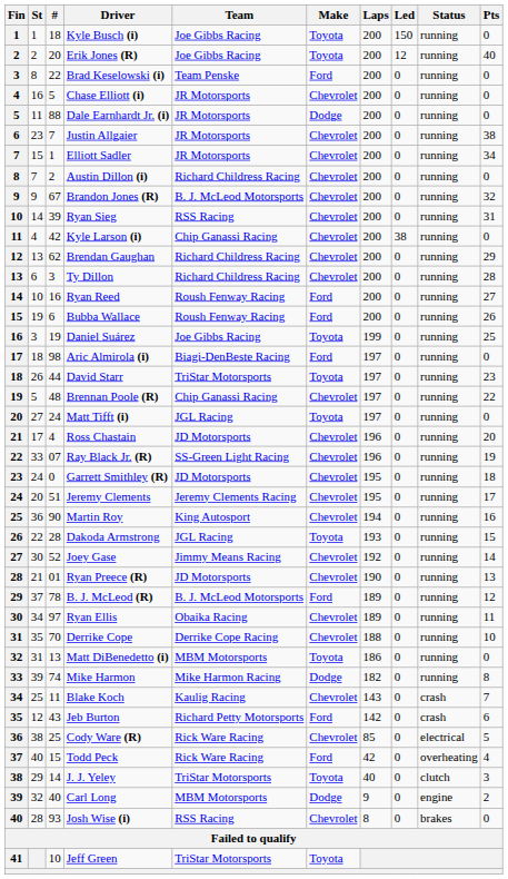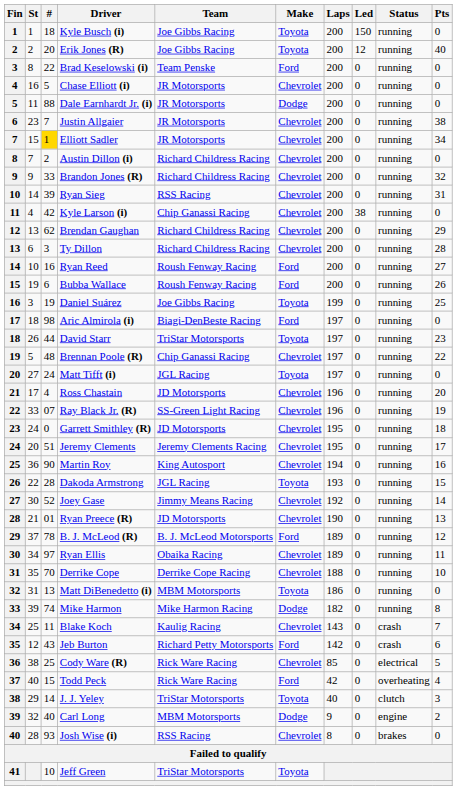 <table class="wikitable" style="font-size:95%">
 <tr>
 <th>Fin</th>
 <th>St</th>
 <th>#</th>
 <th>Driver</th>
 <th>Team</th>
 <th>Make</th>
 <th>Laps</th>
 <th>Led</th>
 <th>Status</th>
 <th>Pts</th>
 </tr>
 <tr>
 <th>1</th>
 <td>1</td>
 <td>18</td>
 <td><a href='#'>Kyle Busch</a> <strong>(i)</strong></td>
 <td><a href='#'>Joe Gibbs Racing</a></td>
 <td><a href='#'>Toyota</a></td>
 <td>200</td>
 <td>150</td>
 <td>running</td>
 <td>0</td>
 </tr>
 <tr>
 <th>2</th>
 <td>2</td>
 <td>20</td>
 <td><a href='#'>Erik Jones</a> <strong>(R)</strong></td>
 <td><a href='#'>Joe Gibbs Racing</a></td>
 <td><a href='#'>Toyota</a></td>
 <td>200</td>
 <td>12</td>
 <td>running</td>
 <td>40</td>
 </tr>
 <tr>
 <th>3</th>
 <td>8</td>
 <td>22</td>
 <td><a href='#'>Brad Keselowski</a> <strong>(i)</strong></td>
 <td><a href='#'>Team Penske</a></td>
 <td><a href='#'>Ford</a></td>
 <td>200</td>
 <td>0</td>
 <td>running</td>
 <td>0</td>
 </tr>
 <tr>
 <th>4</th>
 <td>16</td>
 <td>5</td>
 <td><a href='#'>Chase Elliott</a> <strong>(i)</strong></td>
 <td><a href='#'>JR Motorsports</a></td>
 <td><a href='#'>Chevrolet</a></td>
 <td>200</td>
 <td>0</td>
 <td>running</td>
 <td>0</td>
 </tr>
 <tr>
 <th>5</th>
 <td>11</td>
 <td>88</td>
 <td><a href='#'>Dale Earnhardt Jr.</a> <strong>(i)</strong></td>
 <td><a href='#'>JR Motorsports</a></td>
 <td><a href='#'>Dodge</a></td>
 <td>200</td>
 <td>0</td>
 <td>running</td>
 <td>0</td>
 </tr>
 <tr>
 <th>6</th>
 <td>23</td>
 <td>7</td>
 <td><a href='#'>Justin Allgaier</a></td>
 <td><a href='#'>JR Motorsports</a></td>
 <td><a href='#'>Chevrolet</a></td>
 <td>200</td>
 <td>0</td>
 <td>running</td>
 <td>38</td>
 </tr>
 <tr>
 <th>7</th>
 <td>15</td>
-<td>1</td>
+<td style="background: gold;">1</td>
 <td><a href='#'>Elliott Sadler</a></td>
 <td><a href='#'>JR Motorsports</a></td>
 <td><a href='#'>Chevrolet</a></td>
 <td>200</td>
 <td>0</td>
 <td>running</td>
 <td>34</td>
 </tr>
 <tr>
 <th>8</th>
 <td>7</td>
 <td>2</td>
 <td><a href='#'>Austin Dillon</a> <strong>(i)</strong></td>
 <td><a href='#'>Richard Childress Racing</a></td>
 <td><a href='#'>Chevrolet</a></td>
 <td>200</td>
 <td>0</td>
 <td>running</td>
 <td>0</td>
 </tr>
 <tr>
 <th>9</th>
 <td>9</td>
-<td>67</td>
+<td>33</td>
 <td><a href='#'>Brandon Jones</a> <strong>(R)</strong></td>
-<td><a href='#'>B. J. McLeod Motorsports</a></td>
+<td><a href='#'>Richard Childress Racing</a></td>
 <td><a href='#'>Chevrolet</a></td>
 <td>200</td>
 <td>0</td>
 <td>running</td>
 <td>32</td>
 </tr>
 <tr>
 <th>10</th>
 <td>14</td>
 <td>39</td>
 <td><a href='#'>Ryan Sieg</a></td>
 <td><a href='#'>RSS Racing</a></td>
 <td><a href='#'>Chevrolet</a></td>
 <td>200</td>
 <td>0</td>
 <td>running</td>
 <td>31</td>
 </tr>
 <tr>
 <th>11</th>
 <td>4</td>
 <td>42</td>
 <td><a href='#'>Kyle Larson</a> <strong>(i)</strong></td>
 <td><a href='#'>Chip Ganassi Racing</a></td>
 <td><a href='#'>Chevrolet</a></td>
 <td>200</td>
 <td>38</td>
 <td>running</td>
 <td>0</td>
 </tr>
 <tr>
 <th>12</th>
 <td>13</td>
 <td>62</td>
 <td><a href='#'>Brendan Gaughan</a></td>
 <td><a href='#'>Richard Childress Racing</a></td>
 <td><a href='#'>Chevrolet</a></td>
 <td>200</td>
 <td>0</td>
 <td>running</td>
 <td>29</td>
 </tr>
 <tr>
 <th>13</th>
 <td>6</td>
 <td>3</td>
 <td><a href='#'>Ty Dillon</a></td>
 <td><a href='#'>Richard Childress Racing</a></td>
 <td><a href='#'>Chevrolet</a></td>
 <td>200</td>
 <td>0</td>
 <td>running</td>
 <td>28</td>
 </tr>
 <tr>
 <th>14</th>
 <td>10</td>
 <td>16</td>
 <td><a href='#'>Ryan Reed</a></td>
 <td><a href='#'>Roush Fenway Racing</a></td>
 <td><a href='#'>Ford</a></td>
 <td>200</td>
 <td>0</td>
 <td>running</td>
 <td>27</td>
 </tr>
 <tr>
 <th>15</th>
 <td>19</td>
 <td>6</td>
 <td><a href='#'>Bubba Wallace</a></td>
 <td><a href='#'>Roush Fenway Racing</a></td>
 <td><a href='#'>Ford</a></td>
 <td>200</td>
 <td>0</td>
 <td>running</td>
 <td>26</td>
 </tr>
 <tr>
 <th>16</th>
 <td>3</td>
 <td>19</td>
 <td><a href='#'>Daniel Suárez</a></td>
 <td><a href='#'>Joe Gibbs Racing</a></td>
 <td><a href='#'>Toyota</a></td>
 <td>199</td>
 <td>0</td>
 <td>running</td>
 <td>25</td>
 </tr>
 <tr>
 <th>17</th>
 <td>18</td>
 <td>98</td>
 <td><a href='#'>Aric Almirola</a> <strong>(i)</strong></td>
 <td><a href='#'>Biagi-DenBeste Racing</a></td>
 <td><a href='#'>Ford</a></td>
 <td>197</td>
 <td>0</td>
 <td>running</td>
 <td>0</td>
 </tr>
 <tr>
 <th>18</th>
 <td>26</td>
 <td>44</td>
 <td><a href='#'>David Starr</a></td>
 <td><a href='#'>TriStar Motorsports</a></td>
 <td><a href='#'>Toyota</a></td>
 <td>197</td>
 <td>0</td>
 <td>running</td>
 <td>23</td>
 </tr>
 <tr>
 <th>19</th>
 <td>5</td>
 <td>48</td>
 <td><a href='#'>Brennan Poole</a> <strong>(R)</strong></td>
 <td><a href='#'>Chip Ganassi Racing</a></td>
 <td><a href='#'>Chevrolet</a></td>
 <td>197</td>
 <td>0</td>
 <td>running</td>
 <td>22</td>
 </tr>
 <tr>
 <th>20</th>
 <td>27</td>
 <td>24</td>
 <td><a href='#'>Matt Tifft</a> <strong>(i)</strong></td>
 <td><a href='#'>JGL Racing</a></td>
 <td><a href='#'>Toyota</a></td>
 <td>197</td>
 <td>0</td>
 <td>running</td>
 <td>0</td>
 </tr>
 <tr>
 <th>21</th>
 <td>17</td>
 <td>4</td>
 <td><a href='#'>Ross Chastain</a></td>
 <td><a href='#'>JD Motorsports</a></td>
 <td><a href='#'>Chevrolet</a></td>
 <td>196</td>
 <td>0</td>
 <td>running</td>
 <td>20</td>
 </tr>
 <tr>
 <th>22</th>
 <td>33</td>
 <td>07</td>
 <td><a href='#'>Ray Black Jr.</a> <strong>(R)</strong></td>
 <td><a href='#'>SS-Green Light Racing</a></td>
 <td><a href='#'>Chevrolet</a></td>
 <td>196</td>
 <td>0</td>
 <td>running</td>
 <td>19</td>
 </tr>
 <tr>
 <th>23</th>
 <td>24</td>
 <td>0</td>
 <td><a href='#'>Garrett Smithley</a> <strong>(R)</strong></td>
 <td><a href='#'>JD Motorsports</a></td>
 <td><a href='#'>Chevrolet</a></td>
 <td>195</td>
 <td>0</td>
 <td>running</td>
 <td>18</td>
 </tr>
 <tr>
 <th>24</th>
 <td>20</td>
 <td>51</td>
 <td><a href='#'>Jeremy Clements</a></td>
 <td><a href='#'>Jeremy Clements Racing</a></td>
 <td><a href='#'>Chevrolet</a></td>
 <td>195</td>
 <td>0</td>
 <td>running</td>
 <td>17</td>
 </tr>
 <tr>
 <th>25</th>
 <td>36</td>
 <td>90</td>
 <td><a href='#'>Martin Roy</a></td>
 <td><a href='#'>King Autosport</a></td>
 <td><a href='#'>Chevrolet</a></td>
 <td>194</td>
 <td>0</td>
 <td>running</td>
 <td>16</td>
 </tr>
 <tr>
 <th>26</th>
 <td>22</td>
 <td>28</td>
 <td><a href='#'>Dakoda Armstrong</a></td>
 <td><a href='#'>JGL Racing</a></td>
 <td><a href='#'>Toyota</a></td>
 <td>193</td>
 <td>0</td>
 <td>running</td>
 <td>15</td>
 </tr>
 <tr>
 <th>27</th>
 <td>30</td>
 <td>52</td>
 <td><a href='#'>Joey Gase</a></td>
 <td><a href='#'>Jimmy Means Racing</a></td>
 <td><a href='#'>Chevrolet</a></td>
 <td>192</td>
 <td>0</td>
 <td>running</td>
 <td>14</td>
 </tr>
 <tr>
 <th>28</th>
 <td>21</td>
 <td>01</td>
 <td><a href='#'>Ryan Preece</a> <strong>(R)</strong></td>
 <td><a href='#'>JD Motorsports</a></td>
 <td><a href='#'>Chevrolet</a></td>
 <td>190</td>
 <td>0</td>
 <td>running</td>
 <td>13</td>
 </tr>
 <tr>
 <th>29</th>
 <td>37</td>
 <td>78</td>
 <td><a href='#'>B. J. McLeod</a> <strong>(R)</strong></td>
 <td><a href='#'>B. J. McLeod Motorsports</a></td>
 <td><a href='#'>Ford</a></td>
 <td>189</td>
 <td>0</td>
 <td>running</td>
 <td>12</td>
 </tr>
 <tr>
 <th>30</th>
 <td>34</td>
 <td>97</td>
 <td><a href='#'>Ryan Ellis</a></td>
 <td><a href='#'>Obaika Racing</a></td>
 <td><a href='#'>Chevrolet</a></td>
 <td>189</td>
 <td>0</td>
 <td>running</td>
 <td>11</td>
 </tr>
 <tr>
 <th>31</th>
 <td>35</td>
 <td>70</td>
 <td><a href='#'>Derrike Cope</a></td>
 <td><a href='#'>Derrike Cope Racing</a></td>
 <td><a href='#'>Chevrolet</a></td>
 <td>188</td>
 <td>0</td>
 <td>running</td>
 <td>10</td>
 </tr>
 <tr>
 <th>32</th>
 <td>31</td>
 <td>13</td>
 <td><a href='#'>Matt DiBenedetto</a> <strong>(i)</strong></td>
 <td><a href='#'>MBM Motorsports</a></td>
 <td><a href='#'>Toyota</a></td>
 <td>186</td>
 <td>0</td>
 <td>running</td>
 <td>0</td>
 </tr>
 <tr>
 <th>33</th>
 <td>39</td>
 <td>74</td>
 <td><a href='#'>Mike Harmon</a></td>
 <td><a href='#'>Mike Harmon Racing</a></td>
 <td><a href='#'>Dodge</a></td>
 <td>182</td>
 <td>0</td>
 <td>running</td>
 <td>8</td>
 </tr>
 <tr>
 <th>34</th>
 <td>25</td>
 <td>11</td>
 <td><a href='#'>Blake Koch</a></td>
 <td><a href='#'>Kaulig Racing</a></td>
 <td><a href='#'>Chevrolet</a></td>
 <td>143</td>
 <td>0</td>
 <td>crash</td>
 <td>7</td>
 </tr>
 <tr>
 <th>35</th>
 <td>12</td>
 <td>43</td>
 <td><a href='#'>Jeb Burton</a></td>
 <td><a href='#'>Richard Petty Motorsports</a></td>
 <td><a href='#'>Ford</a></td>
 <td>142</td>
 <td>0</td>
 <td>crash</td>
 <td>6</td>
 </tr>
 <tr>
 <th>36</th>
 <td>38</td>
 <td>25</td>
 <td><a href='#'>Cody Ware</a> <strong>(R)</strong></td>
 <td><a href='#'>Rick Ware Racing</a></td>
 <td><a href='#'>Chevrolet</a></td>
 <td>85</td>
 <td>0</td>
 <td>electrical</td>
 <td>5</td>
 </tr>
 <tr>
 <th>37</th>
 <td>40</td>
 <td>15</td>
 <td><a href='#'>Todd Peck</a></td>
 <td><a href='#'>Rick Ware Racing</a></td>
 <td><a href='#'>Ford</a></td>
 <td>42</td>
 <td>0</td>
 <td>overheating</td>
 <td>4</td>
 </tr>
 <tr>
 <th>38</th>
 <td>29</td>
 <td>14</td>
 <td><a href='#'>J. J. Yeley</a></td>
 <td><a href='#'>TriStar Motorsports</a></td>
 <td><a href='#'>Toyota</a></td>
 <td>40</td>
 <td>0</td>
 <td>clutch</td>
 <td>3</td>
 </tr>
 <tr>
 <th>39</th>
 <td>32</td>
 <td>40</td>
 <td><a href='#'>Carl Long</a></td>
 <td><a href='#'>MBM Motorsports</a></td>
 <td><a href='#'>Dodge</a></td>
 <td>9</td>
 <td>0</td>
 <td>engine</td>
 <td>2</td>
 </tr>
 <tr>
 <th>40</th>
 <td>28</td>
 <td>93</td>
 <td><a href='#'>Josh Wise</a> <strong>(i)</strong></td>
 <td><a href='#'>RSS Racing</a></td>
 <td><a href='#'>Chevrolet</a></td>
 <td>8</td>
 <td>0</td>
 <td>brakes</td>
 <td>0</td>
 </tr>
 <tr>
 <th colspan="10">Failed to qualify</th>
 </tr>
 <tr>
 <th>41</th>
 <th></th>
 <td>10</td>
 <td><a href='#'>Jeff Green</a></td>
 <td><a href='#'>TriStar Motorsports</a></td>
 <td><a href='#'>Toyota</a></td>
 <th colspan="4"></th>
 </tr>
 <tr>
 <th colspan="10"></th>
 </tr>
 </table>
